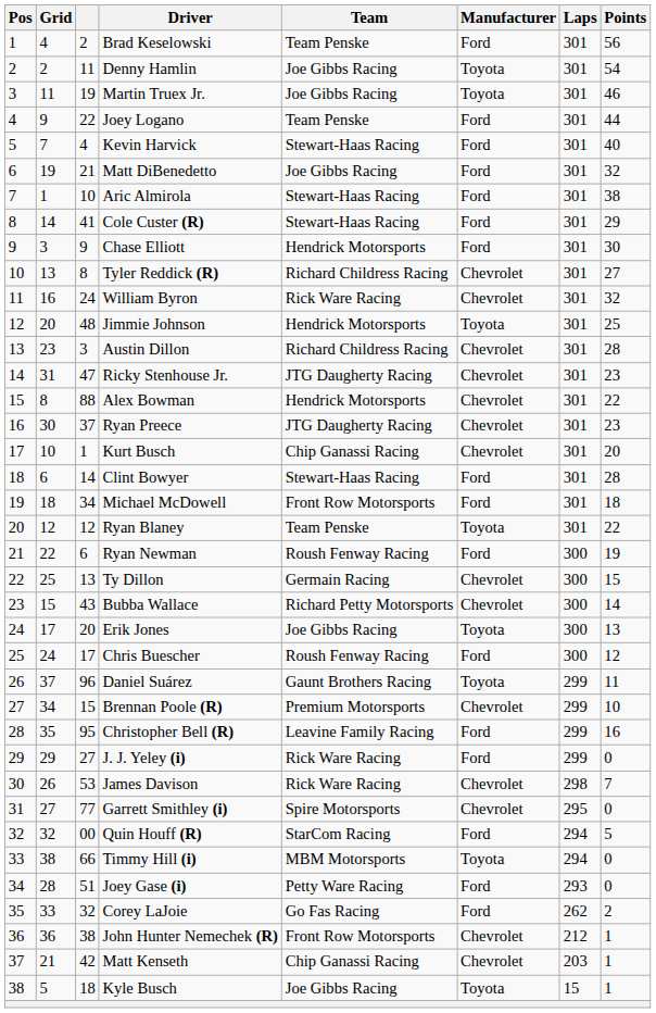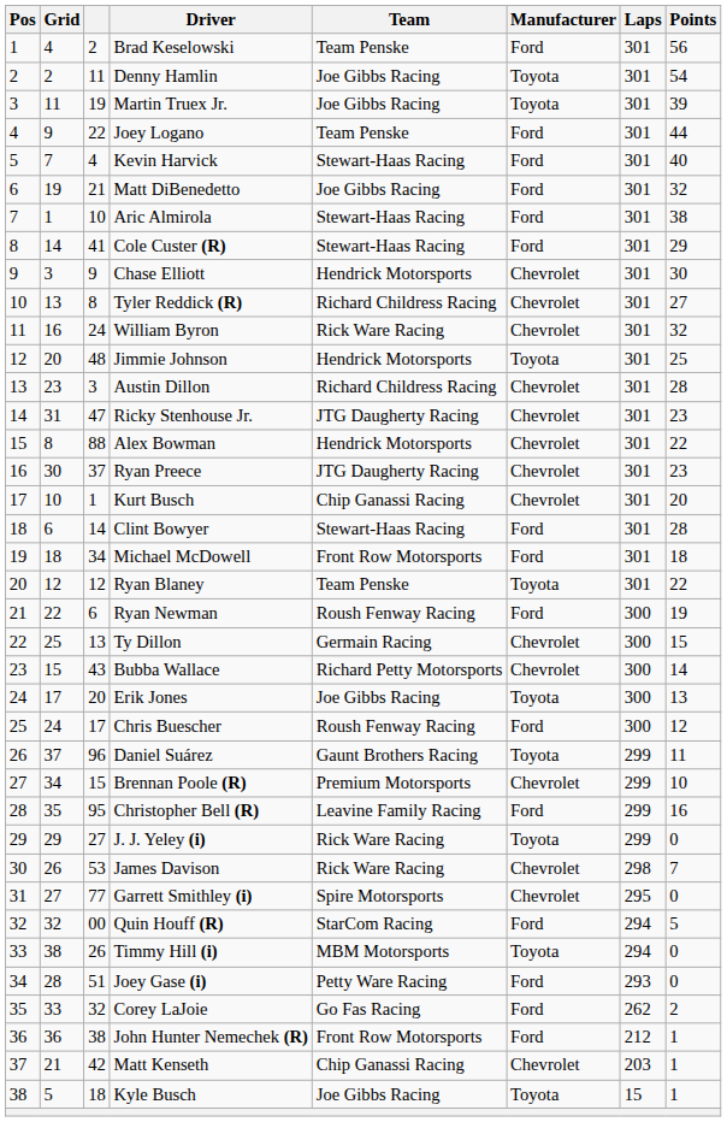 <table class="wikitable" style="font-size:98%">
 <tr>
 <th>Pos</th>
 <th>Grid</th>
 <th></th>
 <th>Driver</th>
 <th>Team</th>
 <th>Manufacturer</th>
 <th>Laps</th>
 <th>Points</th>
 </tr>
 <tr>
 <td>1</td>
 <td>4</td>
 <td>2</td>
 <td>Brad Keselowski</td>
 <td>Team Penske</td>
 <td>Ford</td>
 <td>301</td>
 <td>56</td>
 </tr>
 <tr>
 <td>2</td>
 <td>2</td>
 <td>11</td>
 <td>Denny Hamlin</td>
 <td>Joe Gibbs Racing</td>
 <td>Toyota</td>
 <td>301</td>
 <td>54</td>
 </tr>
 <tr>
 <td>3</td>
 <td>11</td>
 <td>19</td>
 <td>Martin Truex Jr.</td>
 <td>Joe Gibbs Racing</td>
 <td>Toyota</td>
 <td>301</td>
-<td>46</td>
+<td>39</td>
 </tr>
 <tr>
 <td>4</td>
 <td>9</td>
 <td>22</td>
 <td>Joey Logano</td>
 <td>Team Penske</td>
 <td>Ford</td>
 <td>301</td>
 <td>44</td>
 </tr>
 <tr>
 <td>5</td>
 <td>7</td>
 <td>4</td>
 <td>Kevin Harvick</td>
 <td>Stewart-Haas Racing</td>
 <td>Ford</td>
 <td>301</td>
 <td>40</td>
 </tr>
 <tr>
 <td>6</td>
 <td>19</td>
 <td>21</td>
 <td>Matt DiBenedetto</td>
 <td>Joe Gibbs Racing</td>
 <td>Ford</td>
 <td>301</td>
 <td>32</td>
 </tr>
 <tr>
 <td>7</td>
 <td>1</td>
 <td>10</td>
 <td>Aric Almirola</td>
 <td>Stewart-Haas Racing</td>
 <td>Ford</td>
 <td>301</td>
 <td>38</td>
 </tr>
 <tr>
 <td>8</td>
 <td>14</td>
 <td>41</td>
 <td>Cole Custer <strong>(R)</strong></td>
 <td>Stewart-Haas Racing</td>
 <td>Ford</td>
 <td>301</td>
 <td>29</td>
 </tr>
 <tr>
 <td>9</td>
 <td>3</td>
 <td>9</td>
 <td>Chase Elliott</td>
 <td>Hendrick Motorsports</td>
-<td>Ford</td>
+<td>Chevrolet</td>
 <td>301</td>
 <td>30</td>
 </tr>
 <tr>
 <td>10</td>
 <td>13</td>
 <td>8</td>
 <td>Tyler Reddick <strong>(R)</strong></td>
 <td>Richard Childress Racing</td>
 <td>Chevrolet</td>
 <td>301</td>
 <td>27</td>
 </tr>
 <tr>
 <td>11</td>
 <td>16</td>
 <td>24</td>
 <td>William Byron</td>
 <td>Rick Ware Racing</td>
 <td>Chevrolet</td>
 <td>301</td>
 <td>32</td>
 </tr>
 <tr>
 <td>12</td>
 <td>20</td>
 <td>48</td>
 <td>Jimmie Johnson</td>
 <td>Hendrick Motorsports</td>
 <td>Toyota</td>
 <td>301</td>
 <td>25</td>
 </tr>
 <tr>
 <td>13</td>
 <td>23</td>
 <td>3</td>
 <td>Austin Dillon</td>
 <td>Richard Childress Racing</td>
 <td>Chevrolet</td>
 <td>301</td>
 <td>28</td>
 </tr>
 <tr>
 <td>14</td>
 <td>31</td>
 <td>47</td>
 <td>Ricky Stenhouse Jr.</td>
 <td>JTG Daugherty Racing</td>
 <td>Chevrolet</td>
 <td>301</td>
 <td>23</td>
 </tr>
 <tr>
 <td>15</td>
 <td>8</td>
 <td>88</td>
 <td>Alex Bowman</td>
 <td>Hendrick Motorsports</td>
 <td>Chevrolet</td>
 <td>301</td>
 <td>22</td>
 </tr>
 <tr>
 <td>16</td>
 <td>30</td>
 <td>37</td>
 <td>Ryan Preece</td>
 <td>JTG Daugherty Racing</td>
 <td>Chevrolet</td>
 <td>301</td>
 <td>23</td>
 </tr>
 <tr>
 <td>17</td>
 <td>10</td>
 <td>1</td>
 <td>Kurt Busch</td>
 <td>Chip Ganassi Racing</td>
 <td>Chevrolet</td>
 <td>301</td>
 <td>20</td>
 </tr>
 <tr>
 <td>18</td>
 <td>6</td>
 <td>14</td>
 <td>Clint Bowyer</td>
 <td>Stewart-Haas Racing</td>
 <td>Ford</td>
 <td>301</td>
 <td>28</td>
 </tr>
 <tr>
 <td>19</td>
 <td>18</td>
 <td>34</td>
 <td>Michael McDowell</td>
 <td>Front Row Motorsports</td>
 <td>Ford</td>
 <td>301</td>
 <td>18</td>
 </tr>
 <tr>
 <td>20</td>
 <td>12</td>
 <td>12</td>
 <td>Ryan Blaney</td>
 <td>Team Penske</td>
 <td>Toyota</td>
 <td>301</td>
 <td>22</td>
 </tr>
 <tr>
 <td>21</td>
 <td>22</td>
 <td>6</td>
 <td>Ryan Newman</td>
 <td>Roush Fenway Racing</td>
 <td>Ford</td>
 <td>300</td>
 <td>19</td>
 </tr>
 <tr>
 <td>22</td>
 <td>25</td>
 <td>13</td>
 <td>Ty Dillon</td>
 <td>Germain Racing</td>
 <td>Chevrolet</td>
 <td>300</td>
 <td>15</td>
 </tr>
 <tr>
 <td>23</td>
 <td>15</td>
 <td>43</td>
 <td>Bubba Wallace</td>
 <td>Richard Petty Motorsports</td>
 <td>Chevrolet</td>
 <td>300</td>
 <td>14</td>
 </tr>
 <tr>
 <td>24</td>
 <td>17</td>
 <td>20</td>
 <td>Erik Jones</td>
 <td>Joe Gibbs Racing</td>
 <td>Toyota</td>
 <td>300</td>
 <td>13</td>
 </tr>
 <tr>
 <td>25</td>
 <td>24</td>
 <td>17</td>
 <td>Chris Buescher</td>
 <td>Roush Fenway Racing</td>
 <td>Ford</td>
 <td>300</td>
 <td>12</td>
 </tr>
 <tr>
 <td>26</td>
 <td>37</td>
 <td>96</td>
 <td>Daniel Suárez</td>
 <td>Gaunt Brothers Racing</td>
 <td>Toyota</td>
 <td>299</td>
 <td>11</td>
 </tr>
 <tr>
 <td>27</td>
 <td>34</td>
 <td>15</td>
 <td>Brennan Poole <strong>(R)</strong></td>
 <td>Premium Motorsports</td>
 <td>Chevrolet</td>
 <td>299</td>
 <td>10</td>
 </tr>
 <tr>
 <td>28</td>
 <td>35</td>
 <td>95</td>
 <td>Christopher Bell <strong>(R)</strong></td>
 <td>Leavine Family Racing</td>
 <td>Ford</td>
 <td>299</td>
 <td>16</td>
 </tr>
 <tr>
 <td>29</td>
 <td>29</td>
 <td>27</td>
 <td>J. J. Yeley <strong>(i)</strong></td>
 <td>Rick Ware Racing</td>
-<td>Ford</td>
+<td>Toyota</td>
 <td>299</td>
 <td>0</td>
 </tr>
 <tr>
 <td>30</td>
 <td>26</td>
 <td>53</td>
 <td>James Davison</td>
 <td>Rick Ware Racing</td>
 <td>Chevrolet</td>
 <td>298</td>
 <td>7</td>
 </tr>
 <tr>
 <td>31</td>
 <td>27</td>
 <td>77</td>
 <td>Garrett Smithley <strong>(i)</strong></td>
 <td>Spire Motorsports</td>
 <td>Chevrolet</td>
 <td>295</td>
 <td>0</td>
 </tr>
 <tr>
 <td>32</td>
 <td>32</td>
 <td>00</td>
 <td>Quin Houff <strong>(R)</strong></td>
 <td>StarCom Racing</td>
 <td>Ford</td>
 <td>294</td>
 <td>5</td>
 </tr>
 <tr>
 <td>33</td>
 <td>38</td>
-<td>66</td>
+<td>26</td>
 <td>Timmy Hill <strong>(i)</strong></td>
 <td>MBM Motorsports</td>
 <td>Toyota</td>
 <td>294</td>
 <td>0</td>
 </tr>
 <tr>
 <td>34</td>
 <td>28</td>
 <td>51</td>
 <td>Joey Gase <strong>(i)</strong></td>
 <td>Petty Ware Racing</td>
 <td>Ford</td>
 <td>293</td>
 <td>0</td>
 </tr>
 <tr>
 <td>35</td>
 <td>33</td>
 <td>32</td>
 <td>Corey LaJoie</td>
 <td>Go Fas Racing</td>
 <td>Ford</td>
 <td>262</td>
 <td>2</td>
 </tr>
 <tr>
 <td>36</td>
 <td>36</td>
 <td>38</td>
 <td>John Hunter Nemechek <strong>(R)</strong></td>
 <td>Front Row Motorsports</td>
-<td>Chevrolet</td>
+<td>Ford</td>
 <td>212</td>
 <td>1</td>
 </tr>
 <tr>
 <td>37</td>
 <td>21</td>
 <td>42</td>
 <td>Matt Kenseth</td>
 <td>Chip Ganassi Racing</td>
 <td>Chevrolet</td>
 <td>203</td>
 <td>1</td>
 </tr>
 <tr>
 <td>38</td>
 <td>5</td>
 <td>18</td>
 <td>Kyle Busch</td>
 <td>Joe Gibbs Racing</td>
 <td>Toyota</td>
 <td>15</td>
 <td>1</td>
 </tr>
 <tr>
 <th colspan="8"></th>
 </tr>
 </table>
